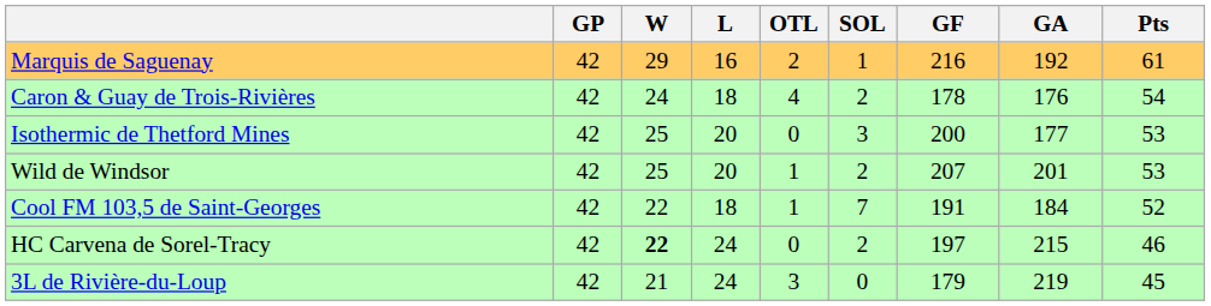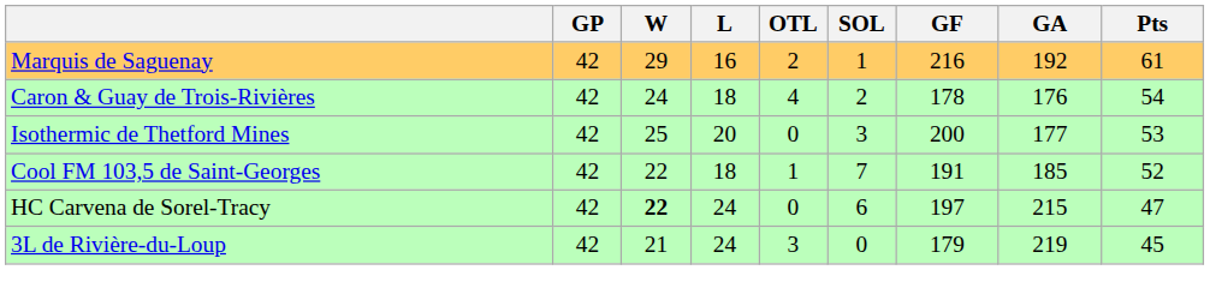 <table class="wikitable">
 <tr>
 <th width="40%" bgcolor="#e0e0e0"></th>
 <th width="5%" bgcolor="#e0e0e0">GP</th>
 <th width="5%" bgcolor="#e0e0e0">W</th>
 <th width="5%" bgcolor="#e0e0e0">L</th>
 <th width="5%" bgcolor="#e0e0e0">OTL</th>
 <th width="5%" bgcolor="#e0e0e0">SOL</th>
 <th width="7.5%" bgcolor="#e0e0e0">GF</th>
 <th width="7.5%" bgcolor="#e0e0e0">GA</th>
 <th width="7.5%" bgcolor="#e0e0e0">Pts</th>
 </tr>
 <tr align="center" bgcolor="#FFCC66">
 <td align="left"><a href='#'>Marquis de Saguenay</a></td>
 <td>42</td>
 <td>29</td>
 <td>16</td>
 <td>2</td>
 <td>1</td>
 <td>216</td>
 <td>192</td>
 <td>61</td>
 </tr>
 <tr align="center" bgcolor="#bbffbb">
 <td align="left"><a href='#'>Caron & Guay de Trois-Rivières</a></td>
 <td>42</td>
 <td>24</td>
 <td>18</td>
 <td>4</td>
 <td>2</td>
 <td>178</td>
 <td>176</td>
 <td>54</td>
 </tr>
 <tr align="center" bgcolor="#bbffbb">
 <td align="left"><a href='#'>Isothermic de Thetford Mines</a></td>
 <td>42</td>
 <td>25</td>
 <td>20</td>
 <td>0</td>
 <td>3</td>
 <td>200</td>
 <td>177</td>
 <td>53</td>
 </tr>
 <tr align="center" bgcolor="#bbffbb">
-<td align="left">Wild de Windsor</td>
-<td>42</td>
-<td>25</td>
-<td>20</td>
-<td>1</td>
-<td>2</td>
-<td>207</td>
-<td>201</td>
-<td>53</td>
-</tr>
-<tr align="center" bgcolor="#bbffbb">
 <td align="left"><a href='#'>Cool FM 103,5 de Saint-Georges</a></td>
 <td>42</td>
 <td>22</td>
 <td>18</td>
 <td>1</td>
 <td>7</td>
 <td>191</td>
-<td>184</td>
+<td>185</td>
 <td>52</td>
 </tr>
 <tr align="center" bgcolor="#bbffbb">
 <td align="left">HC Carvena de Sorel-Tracy</td>
 <td>42</td>
 <td><strong>22</strong></td>
 <td>24</td>
 <td>0</td>
-<td>2</td>
+<td>6</td>
 <td>197</td>
 <td>215</td>
-<td>46</td>
+<td>47</td>
 </tr>
 <tr align="center" bgcolor="#bbffbb">
 <td align="left"><a href='#'>3L de Rivière-du-Loup</a></td>
 <td>42</td>
 <td>21</td>
 <td>24</td>
 <td>3</td>
 <td>0</td>
 <td>179</td>
 <td>219</td>
 <td>45</td>
 </tr>
 </table>
